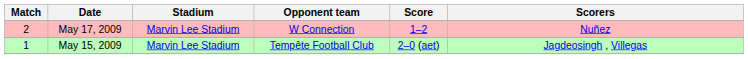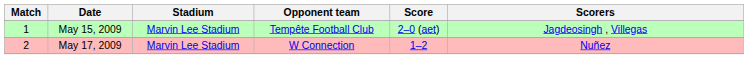 <table class="wikitable" width=90%>
 <tr>
 <th>Match</th>
 <th>Date</th>
 <th>Stadium</th>
 <th>Opponent team</th>
 <th>Score</th>
 <th width=40%>Scorers</th>
+</tr>
+<tr>
+</tr>
+<tr bgcolor="#bbffbb">
+<td style="text-align: center">1</td>
+<td style="text-align: center">May 15, 2009</td>
+<td style="text-align: center"><a href='#'>Marvin Lee Stadium</a></td>
+<td style="text-align: center"><a href='#'>Tempête Football Club</a></td>
+<td style="text-align: center"><a href='#'>2–0</a> (<a href='#'>aet</a>)</td>
+<td style="text-align: center"><a href='#'>Jagdeosingh</a> , <a href='#'>Villegas</a> </td>
 </tr>
 <tr>
 </tr>
 <tr bgcolor="#ffbbbb">
 <td style="text-align: center">2</td>
 <td style="text-align: center">May 17, 2009</td>
 <td style="text-align: center"><a href='#'>Marvin Lee Stadium</a></td>
 <td style="text-align: center"><a href='#'>W Connection</a></td>
 <td style="text-align: center"><a href='#'>1–2</a></td>
 <td style="text-align: center"><a href='#'>Nuñez</a> </td>
 </tr>
 <tr>
 </tr>
-<tr bgcolor="#bbffbb">
-<td style="text-align: center">1</td>
-<td style="text-align: center">May 15, 2009</td>
-<td style="text-align: center"><a href='#'>Marvin Lee Stadium</a></td>
-<td style="text-align: center"><a href='#'>Tempête Football Club</a></td>
-<td style="text-align: center"><a href='#'>2–0</a> (<a href='#'>aet</a>)</td>
-<td style="text-align: center"><a href='#'>Jagdeosingh</a> , <a href='#'>Villegas</a> </td>
-</tr>
-<tr>
-</tr>
 </table>
